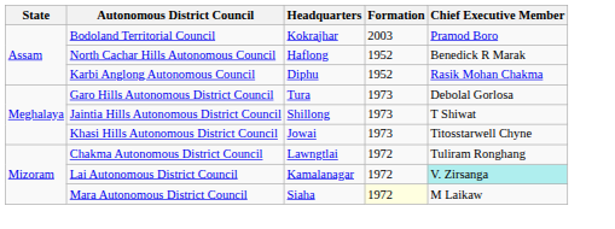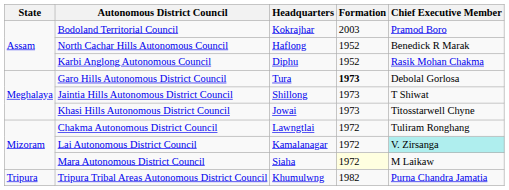 <table class="wikitable sortable static-row-numbers">
 <tr>
 <th>State</th>
 <th>Autonomous District Council</th>
 <th>Headquarters</th>
 <th>Formation</th>
 <th>Chief Executive Member</th>
 </tr>
 <tr>
 <td rowspan="3"><a href='#'>Assam</a></td>
 <td><a href='#'>Bodoland Territorial Council</a></td>
 <td><a href='#'>Kokrajhar</a></td>
 <td>2003</td>
 <td><a href='#'>Pramod Boro</a></td>
 </tr>
 <tr>
 <td><a href='#'>North Cachar Hills Autonomous Council</a></td>
 <td><a href='#'>Haflong</a></td>
 <td>1952</td>
 <td>Benedick R Marak</td>
 </tr>
 <tr>
 <td><a href='#'>Karbi Anglong Autonomous Council</a></td>
 <td><a href='#'>Diphu</a></td>
 <td>1952</td>
 <td><a href='#'>Rasik Mohan Chakma</a></td>
 </tr>
 <tr>
 <td rowspan="3"><a href='#'>Meghalaya</a></td>
 <td><a href='#'>Garo Hills Autonomous District Council</a></td>
 <td><a href='#'>Tura</a></td>
-<td>1973</td>
+<td><strong>1973</strong></td>
 <td>Debolal Gorlosa</td>
 </tr>
 <tr>
 <td><a href='#'>Jaintia Hills Autonomous District Council</a></td>
 <td><a href='#'>Shillong</a></td>
 <td>1973</td>
 <td>T Shiwat</td>
 </tr>
 <tr>
 <td><a href='#'>Khasi Hills Autonomous District Council</a></td>
 <td><a href='#'>Jowai</a></td>
 <td>1973</td>
 <td>Titosstarwell Chyne</td>
 </tr>
 <tr>
 <td rowspan="3"><a href='#'>Mizoram</a></td>
 <td><a href='#'>Chakma Autonomous District Council</a></td>
 <td><a href='#'>Lawngtlai</a></td>
 <td>1972</td>
 <td>Tuliram Ronghang</td>
 </tr>
 <tr>
 <td><a href='#'>Lai Autonomous District Council</a></td>
 <td><a href='#'>Kamalanagar</a></td>
 <td>1972</td>
 <td style="background: paleturquoise;">V. Zirsanga</td>
 </tr>
 <tr>
 <td><a href='#'>Mara Autonomous District Council</a></td>
 <td><a href='#'>Siaha</a></td>
 <td style="background: lightyellow;">1972</td>
 <td>M Laikaw</td>
 </tr>
+<tr>
+<td rowspan="1"><a href='#'>Tripura</a></td>
+<td><a href='#'>Tripura Tribal Areas Autonomous District Council</a></td>
+<td><a href='#'>Khumulwng</a></td>
+<td>1982</td>
+<td><a href='#'>Purna Chandra Jamatia</a></td>
+</tr>
 </table>
